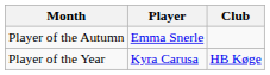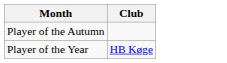 <table class="wikitable">
 <tr>
 <th>Month</th>
-<th>Player</th>
 <th>Club</th>
 </tr>
 <tr>
 <td>Player of the Autumn</td>
-<td> <a href='#'>Emma Snerle</a></td>
 <td></td>
 </tr>
 <tr>
 <td>Player of the Year</td>
-<td> <a href='#'>Kyra Carusa</a></td>
 <td><a href='#'>HB Køge</a></td>
 </tr>
 </table>
